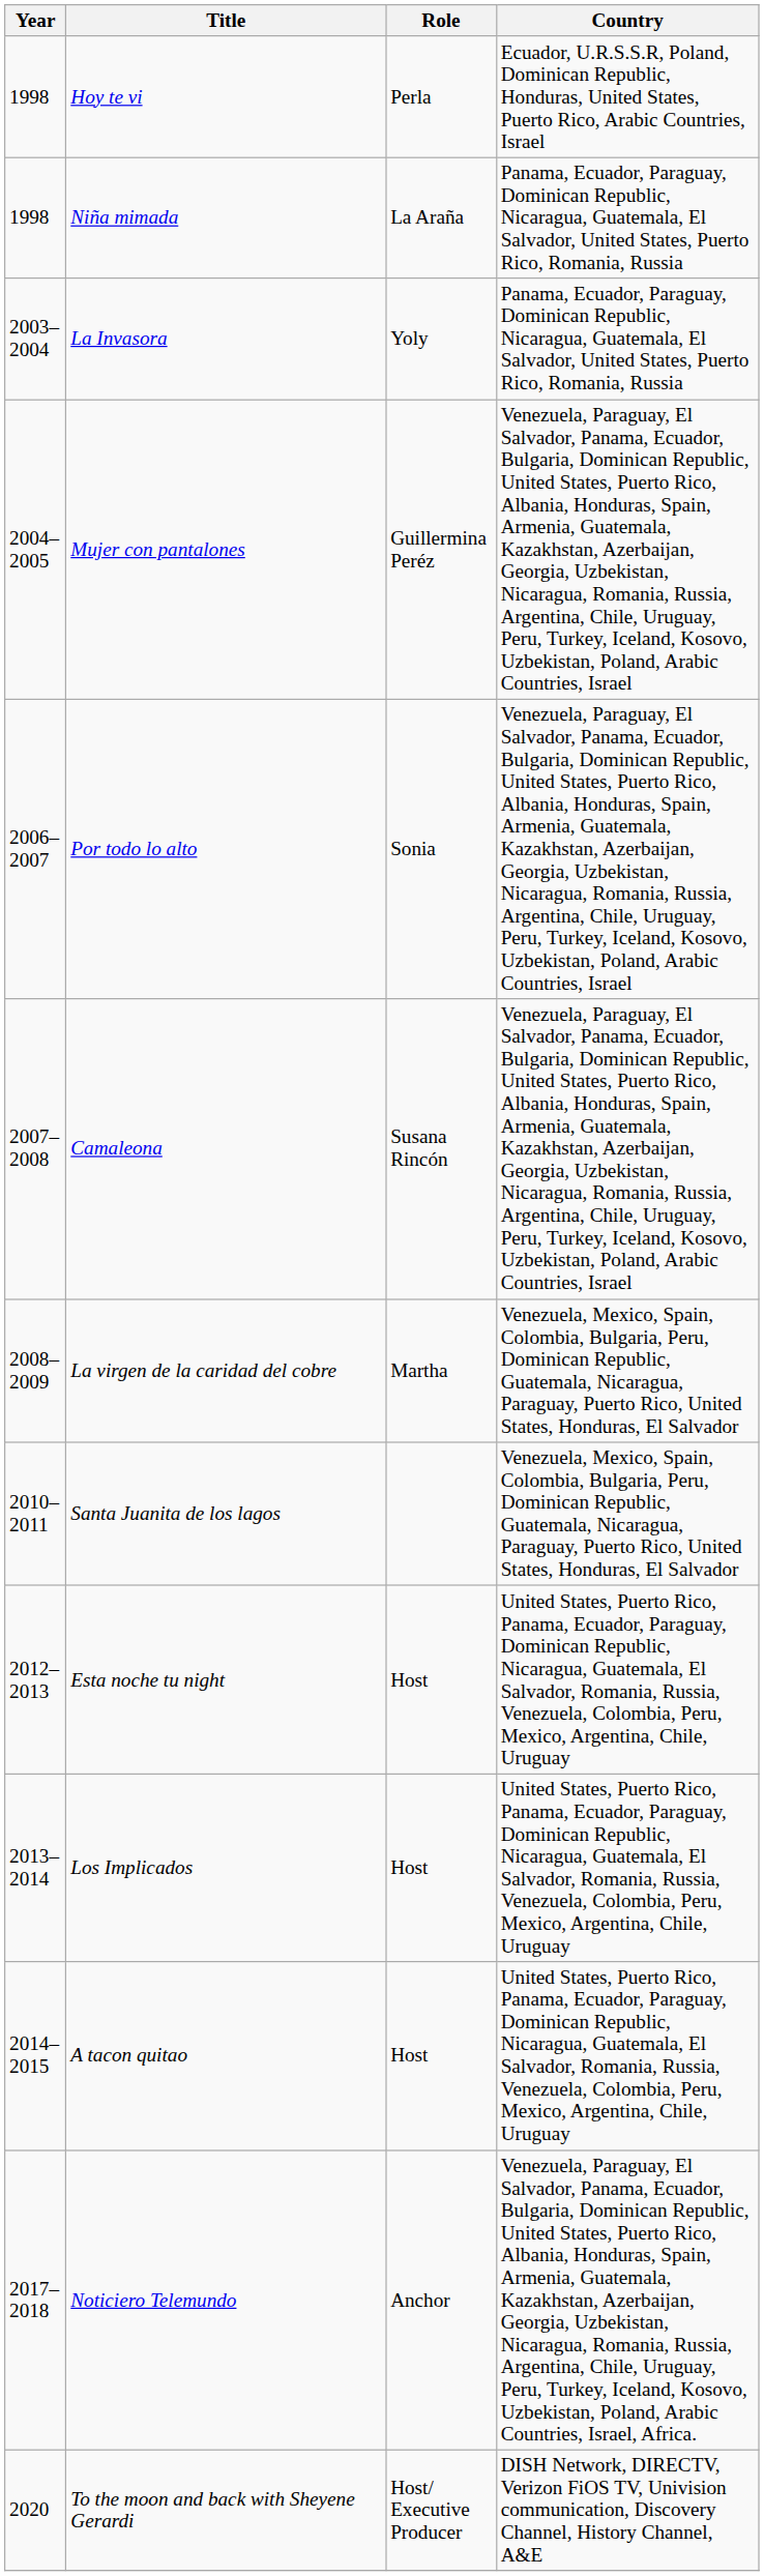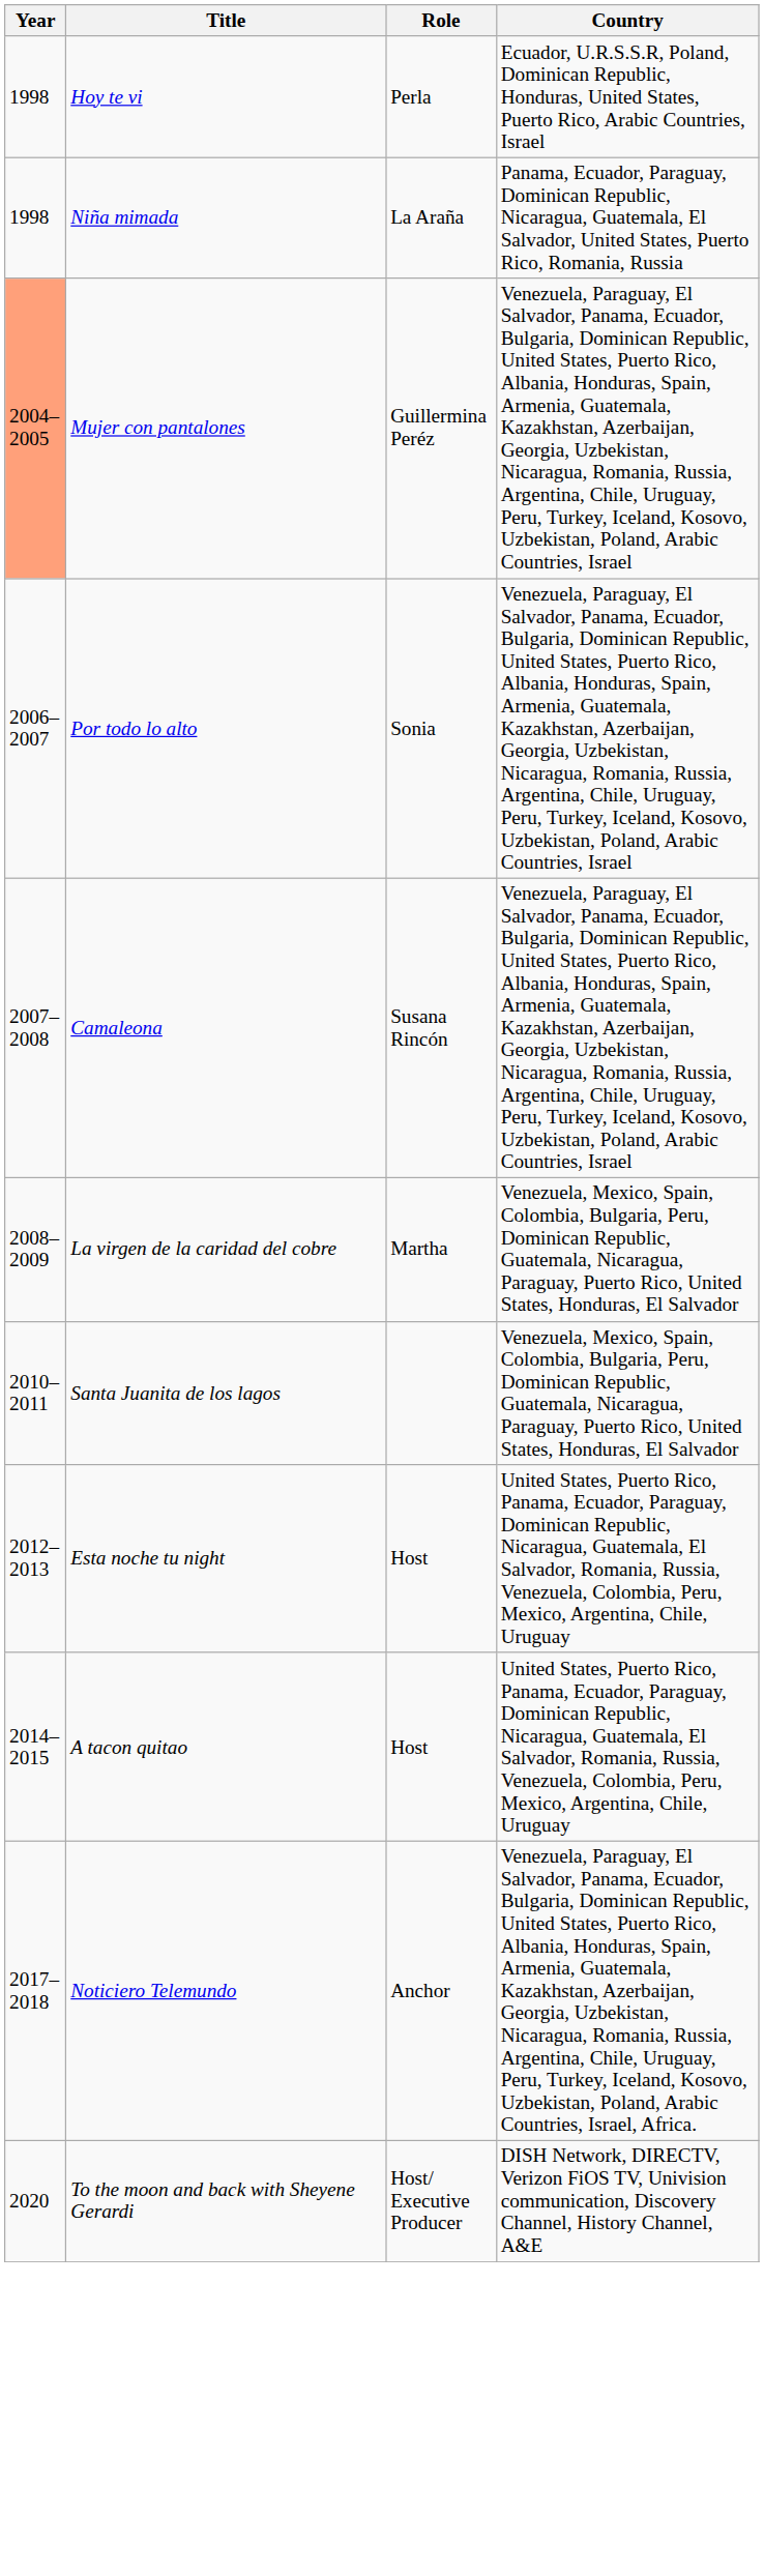 <table class="wikitable sortable">
 <tr>
 <th width="42">Year</th>
 <th width="250">Title</th>
 <th>Role</th>
 <th class="unsortable">Country</th>
 </tr>
 <tr>
 <td>1998</td>
 <td><em><a href='#'>Hoy te vi</a></em></td>
 <td>Perla</td>
 <td>Ecuador, U.R.S.S.R, Poland, Dominican Republic, Honduras, United States, Puerto Rico, Arabic Countries, Israel</td>
 </tr>
 <tr>
 <td>1998</td>
 <td><em><a href='#'>Niña mimada</a></em></td>
 <td>La Araña</td>
 <td>Panama, Ecuador, Paraguay, Dominican Republic, Nicaragua, Guatemala, El Salvador, United States, Puerto Rico, Romania, Russia</td>
 </tr>
 <tr>
-<td>2003–2004</td>
-<td><em><a href='#'>La Invasora</a></em></td>
-<td>Yoly</td>
-<td>Panama, Ecuador, Paraguay, Dominican Republic, Nicaragua, Guatemala, El Salvador, United States, Puerto Rico, Romania, Russia</td>
-</tr>
-<tr>
-<td>2004–2005</td>
+<td style="background: lightsalmon;">2004–2005</td>
 <td><em><a href='#'>Mujer con pantalones</a></em></td>
 <td>Guillermina Peréz</td>
 <td>Venezuela, Paraguay, El Salvador, Panama, Ecuador, Bulgaria, Dominican Republic, United States, Puerto Rico, Albania, Honduras, Spain, Armenia, Guatemala, Kazakhstan, Azerbaijan, Georgia, Uzbekistan, Nicaragua, Romania, Russia, Argentina, Chile, Uruguay, Peru, Turkey, Iceland, Kosovo, Uzbekistan, Poland, Arabic Countries, Israel</td>
 </tr>
 <tr>
 <td>2006–2007</td>
 <td><em><a href='#'>Por todo lo alto</a></em></td>
 <td>Sonia</td>
 <td>Venezuela, Paraguay, El Salvador, Panama, Ecuador, Bulgaria, Dominican Republic, United States, Puerto Rico, Albania, Honduras, Spain, Armenia, Guatemala, Kazakhstan, Azerbaijan, Georgia, Uzbekistan, Nicaragua, Romania, Russia, Argentina, Chile, Uruguay, Peru, Turkey, Iceland, Kosovo, Uzbekistan, Poland, Arabic Countries, Israel</td>
 </tr>
 <tr>
 <td>2007–2008</td>
 <td><em><a href='#'>Camaleona</a></em></td>
 <td>Susana Rincón</td>
 <td>Venezuela, Paraguay, El Salvador, Panama, Ecuador, Bulgaria, Dominican Republic, United States, Puerto Rico, Albania, Honduras, Spain, Armenia, Guatemala, Kazakhstan, Azerbaijan, Georgia, Uzbekistan, Nicaragua, Romania, Russia, Argentina, Chile, Uruguay, Peru, Turkey, Iceland, Kosovo, Uzbekistan, Poland, Arabic Countries, Israel</td>
 </tr>
 <tr>
 <td>2008–2009</td>
 <td><em>La virgen de la caridad del cobre</em></td>
 <td>Martha</td>
 <td>Venezuela, Mexico, Spain, Colombia, Bulgaria, Peru, Dominican Republic, Guatemala, Nicaragua, Paraguay, Puerto Rico, United States, Honduras, El Salvador</td>
 </tr>
 <tr>
 <td>2010–2011</td>
 <td><em>Santa Juanita de los lagos</em></td>
 <td></td>
 <td>Venezuela, Mexico, Spain, Colombia, Bulgaria, Peru, Dominican Republic, Guatemala, Nicaragua, Paraguay, Puerto Rico, United States, Honduras, El Salvador</td>
 </tr>
 <tr>
 <td>2012–2013</td>
 <td><em>Esta noche tu night</em></td>
 <td>Host</td>
 <td>United States, Puerto Rico, Panama, Ecuador, Paraguay, Dominican Republic, Nicaragua, Guatemala, El Salvador, Romania, Russia, Venezuela, Colombia, Peru, Mexico, Argentina, Chile, Uruguay</td>
 </tr>
 <tr>
-<td>2013–2014</td>
-<td><em>Los Implicados</em></td>
-<td>Host</td>
-<td>United States, Puerto Rico, Panama, Ecuador, Paraguay, Dominican Republic, Nicaragua, Guatemala, El Salvador, Romania, Russia, Venezuela, Colombia, Peru, Mexico, Argentina, Chile, Uruguay</td>
-</tr>
-<tr>
 <td>2014–2015</td>
 <td><em>A tacon quitao</em></td>
 <td>Host</td>
 <td>United States, Puerto Rico, Panama, Ecuador, Paraguay, Dominican Republic, Nicaragua, Guatemala, El Salvador, Romania, Russia, Venezuela, Colombia, Peru, Mexico, Argentina, Chile, Uruguay</td>
 </tr>
 <tr>
 <td>2017–2018</td>
 <td><em><a href='#'>Noticiero Telemundo</a></em></td>
 <td>Anchor</td>
 <td>Venezuela, Paraguay, El Salvador, Panama, Ecuador, Bulgaria, Dominican Republic, United States, Puerto Rico, Albania, Honduras, Spain, Armenia, Guatemala, Kazakhstan, Azerbaijan, Georgia, Uzbekistan, Nicaragua, Romania, Russia, Argentina, Chile, Uruguay, Peru, Turkey, Iceland, Kosovo, Uzbekistan, Poland, Arabic Countries, Israel, Africa.</td>
 </tr>
 <tr>
 <td>2020</td>
 <td><em>To the moon and back with Sheyene Gerardi</em></td>
 <td>Host/ Executive Producer</td>
 <td>DISH Network, DIRECTV, Verizon FiOS TV, Univision communication, Discovery Channel, History Channel, A&E</td>
 </tr>
 <tr>
 </tr>
 </table>
